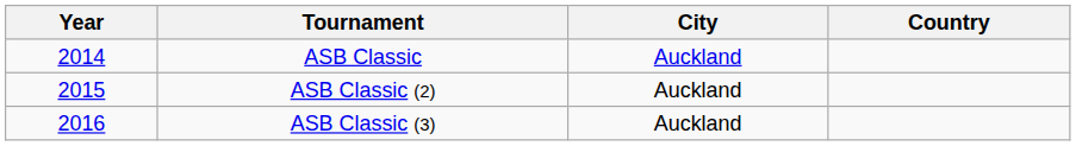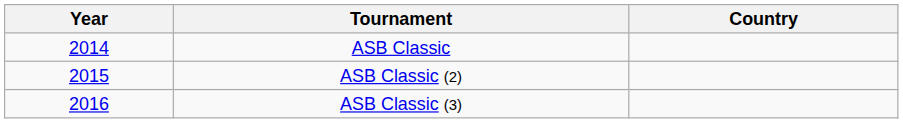 <table class="wikitable" style="width: 60%; text-align:center; font-size:95%">
 <tr>
 <th>Year</th>
 <th>Tournament</th>
-<th>City</th>
 <th>Country</th>
 </tr>
 <tr>
 <td><a href='#'>2014</a></td>
 <td><a href='#'>ASB Classic</a></td>
-<td><a href='#'>Auckland</a></td>
 <td></td>
 </tr>
 <tr>
 <td><a href='#'>2015</a></td>
 <td><a href='#'>ASB Classic</a> <small>(2)</small></td>
-<td>Auckland</td>
 <td></td>
 </tr>
 <tr>
 <td><a href='#'>2016</a></td>
 <td><a href='#'>ASB Classic</a> <small>(3)</small></td>
-<td>Auckland</td>
 <td></td>
 </tr>
 </table>
